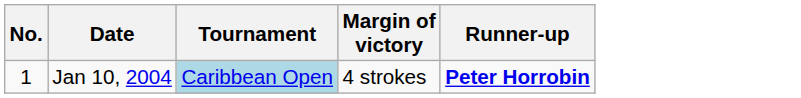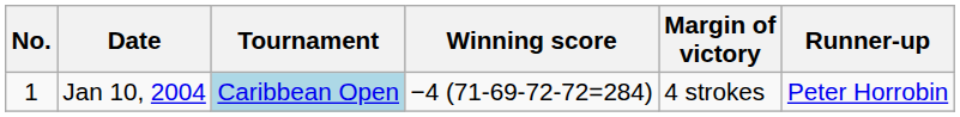 <table class="wikitable" style="font-size:95%;">
 <tr>
 <th>No.</th>
 <th>Date</th>
 <th>Tournament</th>
+<th>Winning score</th>
 <th>Margin of<br>victory</th>
 <th>Runner-up</th>
 </tr>
 <tr>
 <td align=center>1</td>
 <td align=right>Jan 10, <a href='#'>2004</a></td>
 <td style="background: lightblue;"><a href='#'>Caribbean Open</a></td>
+<td>−4 (71-69-72-72=284)</td>
 <td>4 strokes</td>
-<td><strong> <a href='#'>Peter Horrobin</a></strong></td>
+<td> <a href='#'>Peter Horrobin</a></td>
 </tr>
 </table>
